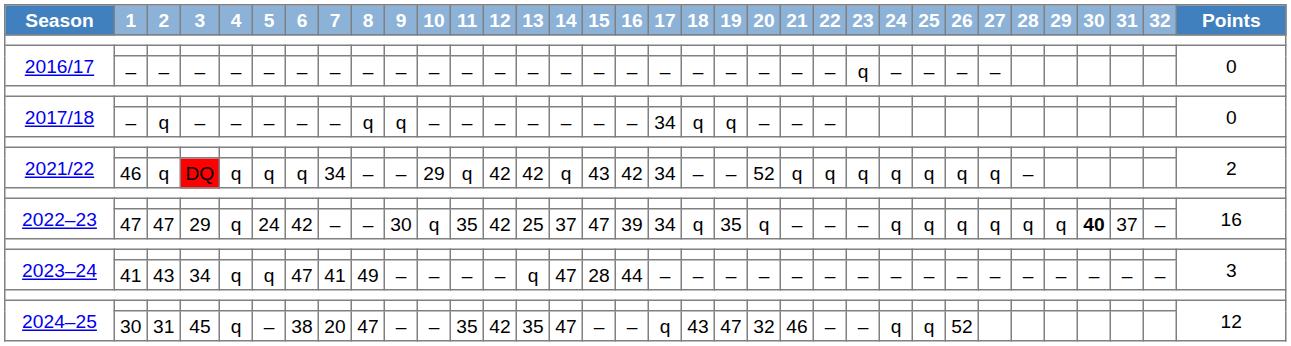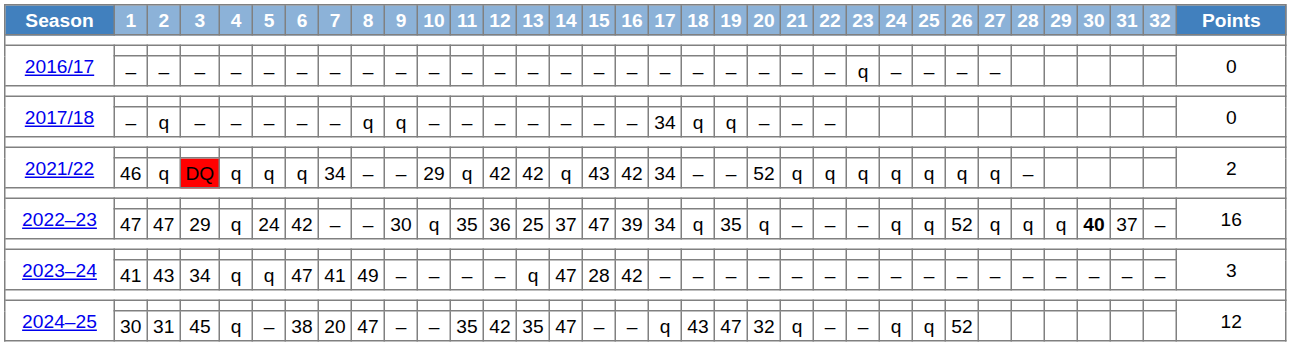 <table cellpadding="3" cellspacing="0" border="1" style="background:#fff; font-size:80%; line-height:13px; border:gray solid 1px; border-collapse:collapse;">
 <tr style="background:#ccc; text-align:center; color:white">
 <td style="background:#4180be;" width="65px"><strong>Season</strong></td>
 <td style="background:#8CB2D8;" width="15px"><strong>1</strong></td>
 <td style="background:#8CB2D8;" width="15px"><strong>2</strong></td>
 <td style="background:#8CB2D8;" width="15px"><strong>3</strong></td>
 <td style="background:#8CB2D8;" width="15px"><strong>4</strong></td>
 <td style="background:#8CB2D8;" width="15px"><strong>5</strong></td>
 <td style="background:#8CB2D8;" width="15px"><strong>6</strong></td>
 <td style="background:#8CB2D8;" width="15px"><strong>7</strong></td>
 <td style="background:#8CB2D8;" width="15px"><strong>8</strong></td>
 <td style="background:#8CB2D8;" width="15px"><strong>9</strong></td>
 <td style="background:#8CB2D8;" width="15px"><strong>10</strong></td>
 <td style="background:#8CB2D8;" width="15px"><strong>11</strong></td>
 <td style="background:#8CB2D8;" width="15px"><strong>12</strong></td>
 <td style="background:#8CB2D8;" width="15px"><strong>13</strong></td>
 <td style="background:#8CB2D8;" width="15px"><strong>14</strong></td>
 <td style="background:#8CB2D8;" width="15px"><strong>15</strong></td>
 <td style="background:#8CB2D8;" width="15px"><strong>16</strong></td>
 <td style="background:#8CB2D8;" width="15px"><strong>17</strong></td>
 <td style="background:#8CB2D8;" width="15px"><strong>18</strong></td>
 <td style="background:#8CB2D8;" width="15px"><strong>19</strong></td>
 <td style="background:#8CB2D8;" width="15px"><strong>20</strong></td>
 <td style="background:#8CB2D8;" width="15px"><strong>21</strong></td>
 <td style="background:#8CB2D8;" width="15px"><strong>22</strong></td>
 <td style="background:#8CB2D8;" width="15px"><strong>23</strong></td>
 <td style="background:#8CB2D8;" width="15px"><strong>24</strong></td>
 <td style="background:#8CB2D8;" width="15px"><strong>25</strong></td>
 <td style="background:#8CB2D8;" width="15px"><strong>26</strong></td>
 <td style="background:#8CB2D8;" width="15px"><strong>27</strong></td>
 <td style="background:#8CB2D8;" width="15px"><strong>28</strong></td>
 <td style="background:#8CB2D8;" width="15px"><strong>29</strong></td>
 <td style="background:#8CB2D8;" width="15px"><strong>30</strong></td>
 <td style="background:#8CB2D8;" width="15px"><strong>31</strong></td>
 <td style="background:#8CB2D8;" width="15px"><strong>32</strong></td>
 <td style="background:#4180be;" width="30px"><strong>Points</strong></td>
 </tr>
 <tr>
 <td colspan=34></td>
 </tr>
 <tr align=center>
 <td rowspan=2 width=66px><a href='#'>2016/17</a></td>
 <th></th>
 <th></th>
 <th></th>
 <th></th>
 <th></th>
 <th></th>
 <th></th>
 <th></th>
 <th></th>
 <th></th>
 <th></th>
 <th></th>
 <th></th>
 <th></th>
 <th></th>
 <th></th>
 <th></th>
 <th></th>
 <th></th>
 <th></th>
 <th></th>
 <th></th>
 <th></th>
 <th></th>
 <th></th>
 <th></th>
 <th></th>
 <th></th>
 <th></th>
 <th></th>
 <th></th>
 <th></th>
 <td rowspan=2 width=66px>0</td>
 </tr>
 <tr align=center>
 <td>–</td>
 <td>–</td>
 <td>–</td>
 <td>–</td>
 <td>–</td>
 <td>–</td>
 <td>–</td>
 <td>–</td>
 <td>–</td>
 <td>–</td>
 <td>–</td>
 <td>–</td>
 <td>–</td>
 <td>–</td>
 <td>–</td>
 <td>–</td>
 <td>–</td>
 <td>–</td>
 <td>–</td>
 <td>–</td>
 <td>–</td>
 <td>–</td>
 <td>q</td>
 <td>–</td>
 <td>–</td>
 <td>–</td>
 <td>–</td>
 <td></td>
 <td></td>
 <td></td>
 <td></td>
 <td></td>
 </tr>
 <tr>
 <td colspan=34></td>
 </tr>
 <tr align=center>
 <td rowspan="2" style="width:66px;"><a href='#'>2017/18</a></td>
 <th></th>
 <th></th>
 <th></th>
 <th></th>
 <th></th>
 <th></th>
 <th></th>
 <th></th>
 <th></th>
 <th></th>
 <th></th>
 <th></th>
 <th></th>
 <th></th>
 <th></th>
 <th></th>
 <th></th>
 <th></th>
 <th></th>
 <th></th>
 <th></th>
 <th></th>
 <th></th>
 <th></th>
 <th></th>
 <th></th>
 <th></th>
 <th></th>
 <th></th>
 <th></th>
 <th></th>
 <th></th>
 <td rowspan="2" style="width:66px;">0</td>
 </tr>
 <tr align=center>
 <td>–</td>
 <td>q</td>
 <td>–</td>
 <td>–</td>
 <td>–</td>
 <td>–</td>
 <td>–</td>
 <td>q</td>
 <td>q</td>
 <td>–</td>
 <td>–</td>
 <td>–</td>
 <td>–</td>
 <td>–</td>
 <td>–</td>
 <td>–</td>
 <td>34</td>
 <td>q</td>
 <td>q</td>
 <td>–</td>
 <td>–</td>
 <td>–</td>
 <td></td>
 <td></td>
 <td></td>
 <td></td>
 <td></td>
 <td></td>
 <td></td>
 <td></td>
 <td></td>
 <td></td>
 </tr>
 <tr>
 <td colspan=34></td>
 </tr>
 <tr align=center>
 <td rowspan="2" style="width:66px;"><a href='#'>2021/22</a></td>
 <th></th>
 <th></th>
 <th></th>
 <th></th>
 <th></th>
 <th></th>
 <th></th>
 <th></th>
 <th></th>
 <th></th>
 <th></th>
 <th></th>
 <th></th>
 <th></th>
 <th></th>
 <th></th>
 <th></th>
 <th></th>
 <th></th>
 <th></th>
 <th></th>
 <th></th>
 <th></th>
 <th></th>
 <th></th>
 <th></th>
 <th></th>
 <th></th>
 <th></th>
 <th></th>
 <th></th>
 <th></th>
 <td rowspan="2" style="width:66px;">2</td>
 </tr>
 <tr align=center>
 <td>46</td>
 <td>q</td>
 <td bgcolor=red>DQ</td>
 <td>q</td>
 <td>q</td>
 <td>q</td>
 <td>34</td>
 <td>–</td>
 <td>–</td>
 <td>29</td>
 <td>q</td>
 <td>42</td>
 <td>42</td>
 <td>q</td>
 <td>43</td>
 <td>42</td>
 <td>34</td>
 <td>–</td>
 <td>–</td>
 <td>52</td>
 <td>q</td>
 <td>q</td>
 <td>q</td>
 <td>q</td>
 <td>q</td>
 <td>q</td>
 <td>q</td>
 <td>–</td>
 <td></td>
 <td></td>
 <td></td>
 <td></td>
 </tr>
 <tr>
 <td colspan=34></td>
 </tr>
 <tr align=center>
 <td rowspan="2" style="width:66px;"><a href='#'>2022–23</a></td>
 <th></th>
 <th></th>
 <th></th>
 <th></th>
 <th></th>
 <th></th>
 <th></th>
 <th></th>
 <th></th>
 <th></th>
 <th></th>
 <th></th>
 <th></th>
 <th></th>
 <th></th>
 <th></th>
 <th></th>
 <th></th>
 <th></th>
 <th></th>
 <th></th>
 <th></th>
 <th></th>
 <th></th>
 <th></th>
 <th></th>
 <th></th>
 <th></th>
 <th></th>
 <th></th>
 <th></th>
 <th></th>
 <td rowspan="2" style="width:66px;">16</td>
 </tr>
 <tr align=center>
 <td>47</td>
 <td>47</td>
 <td>29</td>
 <td>q</td>
 <td>24</td>
 <td>42</td>
 <td>–</td>
 <td>–</td>
 <td>30</td>
 <td>q</td>
 <td>35</td>
-<td>42</td>
+<td>36</td>
 <td>25</td>
 <td>37</td>
 <td>47</td>
 <td>39</td>
 <td>34</td>
 <td>q</td>
 <td>35</td>
 <td>q</td>
 <td>–</td>
 <td>–</td>
 <td>–</td>
 <td>q</td>
 <td>q</td>
-<td>q</td>
+<td>52</td>
 <td>q</td>
 <td>q</td>
 <td>q</td>
 <td><strong>40</strong></td>
 <td>37</td>
 <td>–</td>
 </tr>
 <tr>
 <td colspan=34></td>
 </tr>
 <tr align=center>
 <td rowspan="2" style="width:66px;"><a href='#'>2023–24</a></td>
 <th></th>
 <th></th>
 <th></th>
 <th></th>
 <th></th>
 <th></th>
 <th></th>
 <th></th>
 <th></th>
 <th></th>
 <th></th>
 <th></th>
 <th></th>
 <th></th>
 <th></th>
 <th></th>
 <th></th>
 <th></th>
 <th></th>
 <th></th>
 <th></th>
 <th></th>
 <th></th>
 <th></th>
 <th></th>
 <th></th>
 <th></th>
 <th></th>
 <th></th>
 <th></th>
 <th></th>
 <th></th>
 <td rowspan="2" style="width:66px;">3</td>
 </tr>
 <tr align=center>
 <td>41</td>
 <td>43</td>
 <td>34</td>
 <td>q</td>
 <td>q</td>
 <td>47</td>
 <td>41</td>
 <td>49</td>
 <td>–</td>
 <td>–</td>
 <td>–</td>
 <td>–</td>
 <td>q</td>
 <td>47</td>
 <td>28</td>
-<td>44</td>
+<td>42</td>
 <td>–</td>
 <td>–</td>
 <td>–</td>
 <td>–</td>
 <td>–</td>
 <td>–</td>
 <td>–</td>
 <td>–</td>
 <td>–</td>
 <td>–</td>
 <td>–</td>
 <td>–</td>
 <td>–</td>
 <td>–</td>
 <td>–</td>
 <td>–</td>
 </tr>
 <tr>
 <td colspan=34></td>
 </tr>
 <tr align=center>
 <td rowspan="2" style="width:66px;"><a href='#'>2024–25</a></td>
 <th></th>
 <th></th>
 <th></th>
 <th></th>
 <th></th>
 <th></th>
 <th></th>
 <th></th>
 <th></th>
 <th></th>
 <th></th>
 <th></th>
 <th></th>
 <th></th>
 <th></th>
 <th></th>
 <th></th>
 <th></th>
 <th></th>
 <th></th>
 <th></th>
 <th></th>
 <th></th>
 <th></th>
 <th></th>
 <th></th>
 <th></th>
 <th></th>
 <th></th>
 <th></th>
 <th></th>
 <th></th>
 <td rowspan="2" style="width:66px;">12</td>
 </tr>
 <tr align=center>
 <td>30</td>
 <td>31</td>
 <td>45</td>
 <td>q</td>
 <td>–</td>
 <td>38</td>
 <td>20</td>
 <td>47</td>
 <td>–</td>
 <td>–</td>
 <td>35</td>
 <td>42</td>
 <td>35</td>
 <td>47</td>
 <td>–</td>
 <td>–</td>
 <td>q</td>
 <td>43</td>
 <td>47</td>
 <td>32</td>
-<td>46</td>
+<td>q</td>
 <td>–</td>
 <td>–</td>
 <td>q</td>
 <td>q</td>
 <td>52</td>
 <td></td>
 <td></td>
 <td></td>
 <td></td>
 <td></td>
 <td></td>
 </tr>
 </table>
